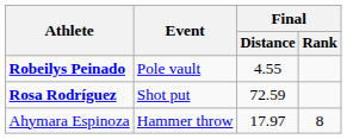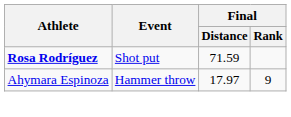 <table class=wikitable style="font-size:90%;">
 <tr>
 <th rowspan=2>Athlete</th>
 <th rowspan=2>Event</th>
 <th colspan=2>Final</th>
 </tr>
 <tr style="font-size:95%">
 <th>Distance</th>
 <th>Rank</th>
 </tr>
 <tr align=center>
-<td align=left><strong><a href='#'>Robeilys Peinado</a></strong></td>
-<td align=left><a href='#'>Pole vault</a></td>
-<td>4.55</td>
-<td></td>
-</tr>
-<tr align=center>
 <td align=left><strong><a href='#'>Rosa Rodríguez</a></strong></td>
 <td align=left><a href='#'>Shot put</a></td>
-<td>72.59</td>
+<td>71.59</td>
 <td></td>
 </tr>
 <tr align=center>
 <td align=left><a href='#'>Ahymara Espinoza</a></td>
 <td align=left><a href='#'>Hammer throw</a></td>
 <td>17.97</td>
-<td>8</td>
+<td>9</td>
 </tr>
 </table>
